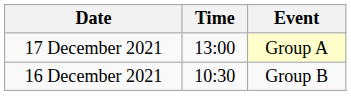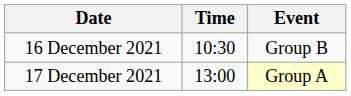 <table class = "wikitable" style="text-align:center;">
 <tr>
 <th width=150>Date</th>
 <th width=50>Time</th>
 <th width=80>Event</th>
 </tr>
 <tr>
+<td>16 December 2021</td>
+<td>10:30</td>
+<td>Group B</td>
+</tr>
+<tr>
 <td>17 December 2021</td>
 <td>13:00</td>
 <td bgcolor=ffffcc>Group A</td>
 </tr>
-<tr>
-<td>16 December 2021</td>
-<td>10:30</td>
-<td>Group B</td>
-</tr>
 </table>
